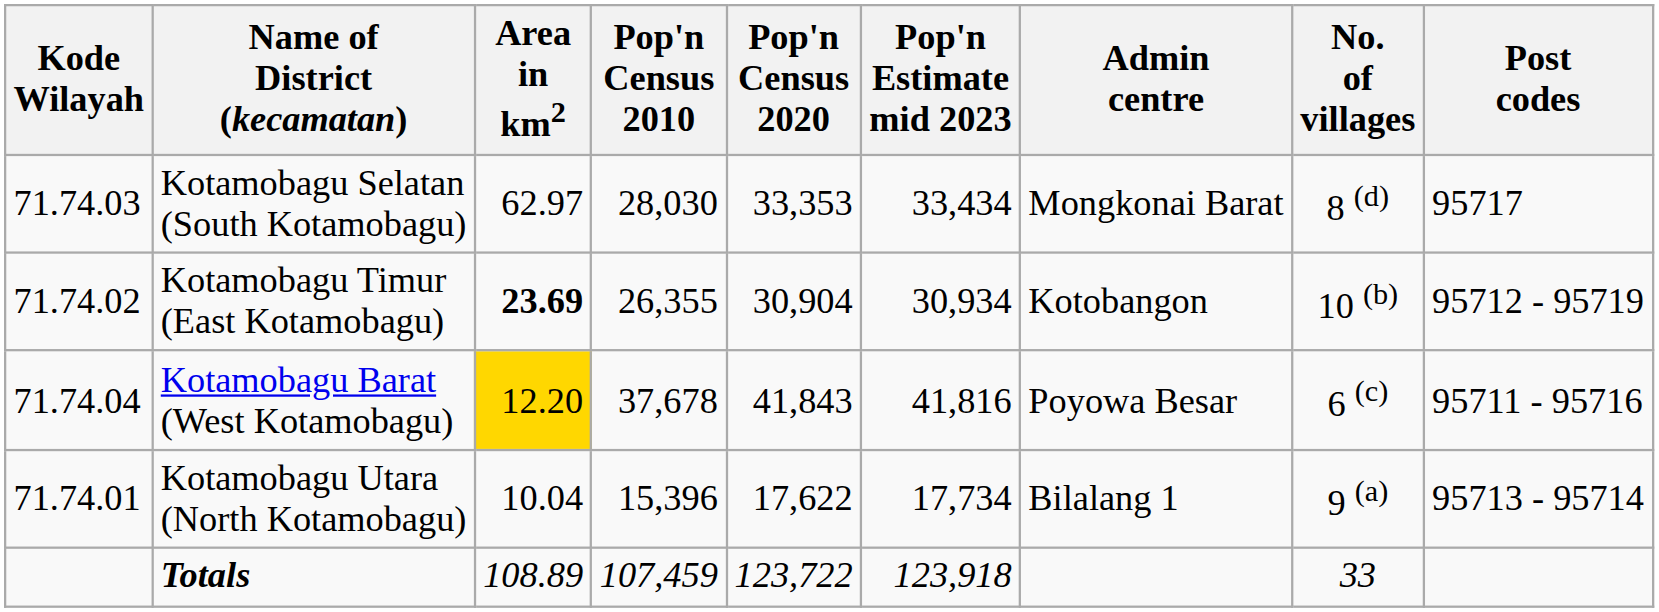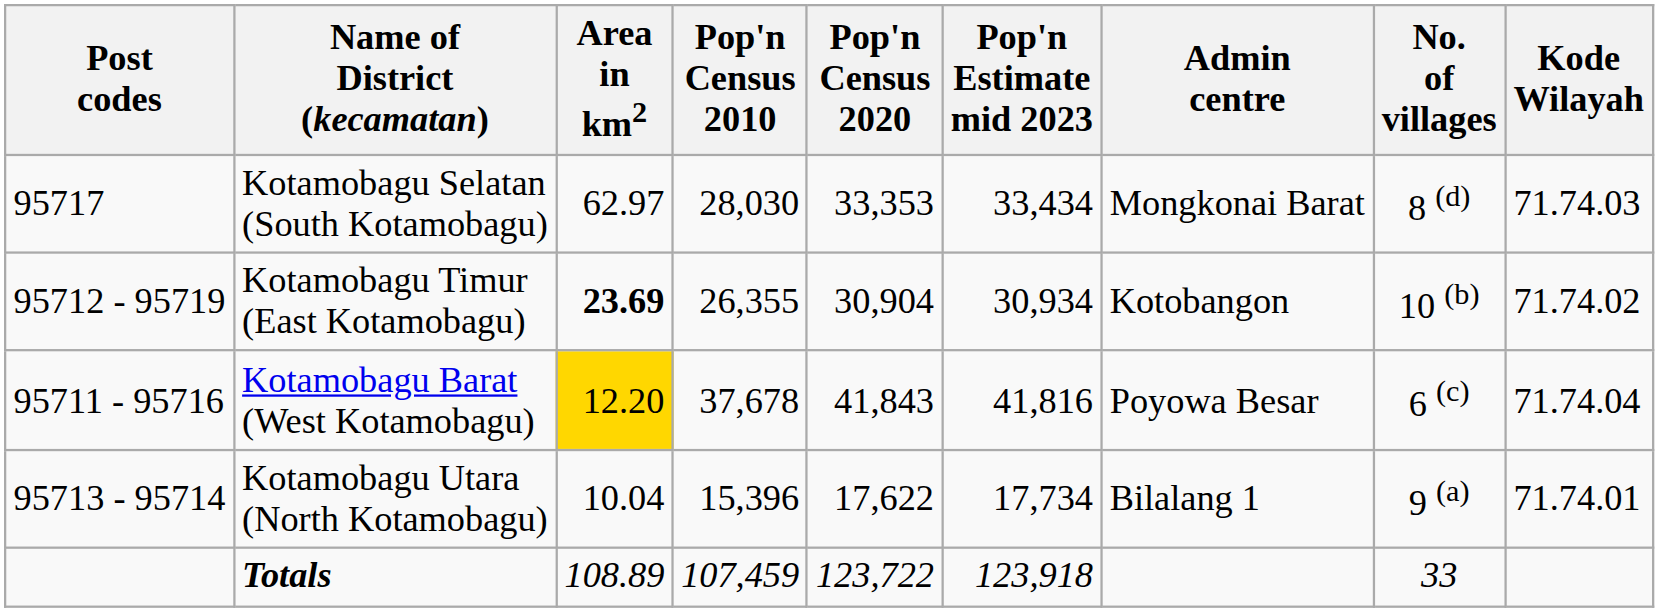 <table class="sortable wikitable">
 <tr>
-<th>Kode <br>Wilayah</th>
+<th>Post<br>codes</th>
 <th>Name of<br>District<br>(<em>kecamatan</em>)</th>
 <th>Area<br>in<br> km<sup>2</sup></th>
 <th>Pop'n<br>Census<br>2010</th>
 <th>Pop'n<br>Census<br>2020</th>
 <th>Pop'n<br>Estimate<br>mid 2023</th>
 <th>Admin<br>centre</th>
 <th>No.<br>of<br>villages</th>
-<th>Post<br>codes</th>
+<th>Kode <br>Wilayah</th>
 </tr>
 <tr>
-<td>71.74.03</td>
+<td>95717</td>
 <td>Kotamobagu Selatan <br> (South Kotamobagu)</td>
 <td align="right">62.97</td>
 <td align="right">28,030</td>
 <td align="right">33,353</td>
 <td align="right">33,434</td>
 <td>Mongkonai Barat</td>
 <td align="center">8 <sup>(d)</sup></td>
-<td>95717</td>
+<td>71.74.03</td>
 </tr>
 <tr>
-<td>71.74.02</td>
+<td>95712 - 95719</td>
 <td>Kotamobagu Timur <br> (East Kotamobagu)</td>
 <td align="right"><strong>23.69</strong></td>
 <td align="right">26,355</td>
 <td align="right">30,904</td>
 <td align="right">30,934</td>
 <td>Kotobangon</td>
 <td align="center">10 <sup>(b)</sup></td>
-<td>95712 - 95719</td>
+<td>71.74.02</td>
 </tr>
 <tr>
-<td>71.74.04</td>
+<td>95711 - 95716</td>
 <td><a href='#'>Kotamobagu Barat</a> <br> (West Kotamobagu)</td>
 <td align="right" style="background: gold;">12.20</td>
 <td align="right">37,678</td>
 <td align="right">41,843</td>
 <td align="right">41,816</td>
 <td>Poyowa Besar</td>
 <td align="center">6 <sup>(c)</sup></td>
-<td>95711 - 95716</td>
+<td>71.74.04</td>
 </tr>
 <tr>
-<td>71.74.01</td>
+<td>95713 - 95714</td>
 <td>Kotamobagu Utara <br> (North Kotamobagu)</td>
 <td align="right">10.04</td>
 <td align="right">15,396</td>
 <td align="right">17,622</td>
 <td align="right">17,734</td>
 <td>Bilalang 1</td>
 <td align="center">9 <sup>(a)</sup></td>
-<td>95713 - 95714</td>
+<td>71.74.01</td>
 </tr>
 <tr>
 <td></td>
 <td><strong><em>Totals</em></strong></td>
 <td align="right"><em>108.89</em></td>
 <td align="right"><em>107,459</em></td>
 <td align="right"><em>123,722</em></td>
 <td align="right"><em>123,918</em></td>
 <td></td>
 <td align="center"><em>33</em></td>
 <td></td>
 </tr>
 </table>
